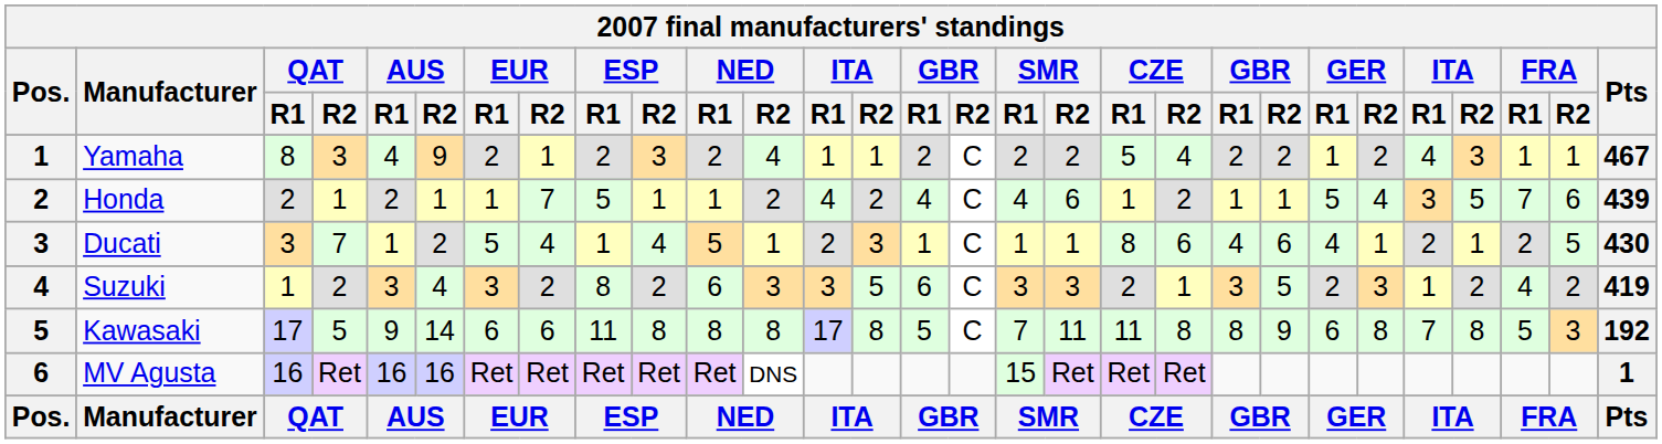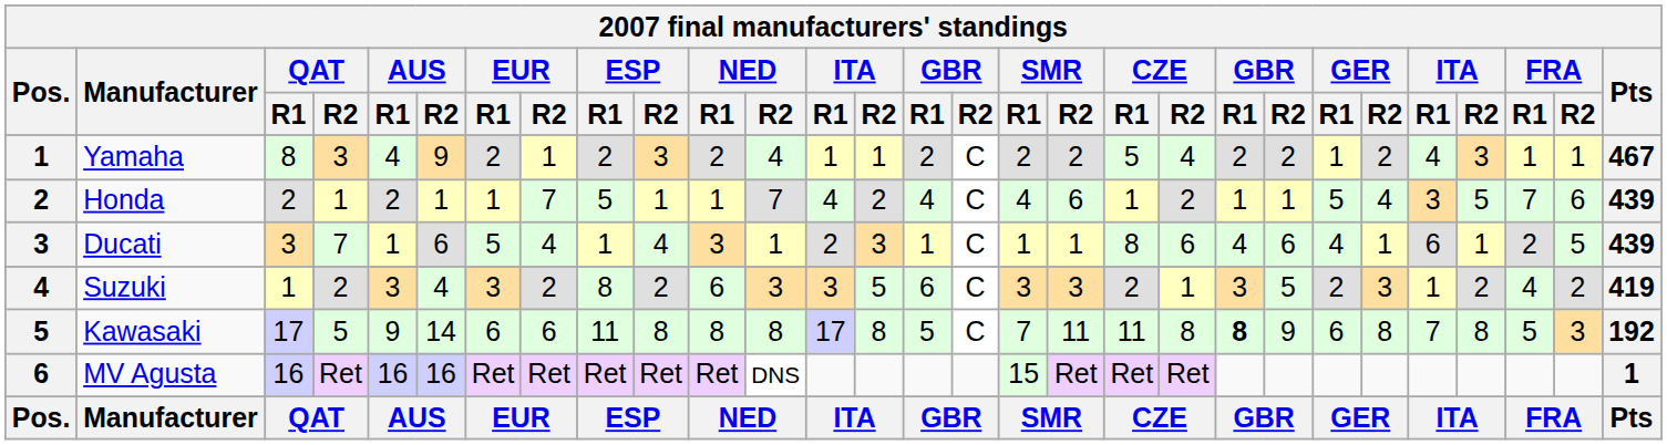 <table class="wikitable" style="font-size: 85%; text-align: center">
 <tr>
 <th colspan=34>2007 final manufacturers' standings</th>
 </tr>
 <tr valign="top">
 <th style="vertical-align:middle;" rowspan="2">Pos.</th>
 <th style="vertical-align:middle;" rowspan="2">Manufacturer</th>
 <th colspan=2><a href='#'>QAT</a><br></th>
 <th colspan=2><a href='#'>AUS</a><br></th>
 <th colspan=2><a href='#'>EUR</a><br></th>
 <th colspan=2><a href='#'>ESP</a><br></th>
 <th colspan=2><a href='#'>NED</a><br></th>
 <th colspan=2><a href='#'>ITA</a><br></th>
 <th colspan=2><a href='#'>GBR</a><br></th>
 <th colspan=2><a href='#'>SMR</a><br></th>
 <th colspan=2><a href='#'>CZE</a><br></th>
 <th colspan=2><a href='#'>GBR</a><br></th>
 <th colspan=2><a href='#'>GER</a><br></th>
 <th colspan=2><a href='#'>ITA</a><br></th>
 <th colspan=2><a href='#'>FRA</a><br></th>
 <th style="vertical-align:middle;" rowspan="2">Pts</th>
 </tr>
 <tr>
 <th>R1</th>
 <th>R2</th>
 <th>R1</th>
 <th>R2</th>
 <th>R1</th>
 <th>R2</th>
 <th>R1</th>
 <th>R2</th>
 <th>R1</th>
 <th>R2</th>
 <th>R1</th>
 <th>R2</th>
 <th>R1</th>
 <th>R2</th>
 <th>R1</th>
 <th>R2</th>
 <th>R1</th>
 <th>R2</th>
 <th>R1</th>
 <th>R2</th>
 <th>R1</th>
 <th>R2</th>
 <th>R1</th>
 <th>R2</th>
 <th>R1</th>
 <th>R2</th>
 </tr>
 <tr>
 <th>1</th>
 <td align="left"> <a href='#'>Yamaha</a></td>
 <td style="background:#dfffdf;">8</td>
 <td style="background:#ffdf9f;">3</td>
 <td style="background:#dfffdf;">4</td>
 <td style="background:#ffdf9f;">9</td>
 <td style="background:#dfdfdf;">2</td>
 <td style="background:#ffffbf;">1</td>
 <td style="background:#dfdfdf;">2</td>
 <td style="background:#ffdf9f;">3</td>
 <td style="background:#dfdfdf;">2</td>
 <td style="background:#dfffdf;">4</td>
 <td style="background:#ffffbf;">1</td>
 <td style="background:#ffffbf;">1</td>
 <td style="background:#dfdfdf;">2</td>
 <td style="background:#ffffff;">C</td>
 <td style="background:#dfdfdf;">2</td>
 <td style="background:#dfdfdf;">2</td>
 <td style="background:#dfffdf;">5</td>
 <td style="background:#dfffdf;">4</td>
 <td style="background:#dfdfdf;">2</td>
 <td style="background:#dfdfdf;">2</td>
 <td style="background:#ffffbf;">1</td>
 <td style="background:#dfdfdf;">2</td>
 <td style="background:#dfffdf;">4</td>
 <td style="background:#ffdf9f;">3</td>
 <td style="background:#ffffbf;">1</td>
 <td style="background:#ffffbf;">1</td>
 <th>467</th>
 </tr>
 <tr>
 <th>2</th>
 <td align="left"> <a href='#'>Honda</a></td>
 <td style="background:#dfdfdf;">2</td>
 <td style="background:#ffffbf;">1</td>
 <td style="background:#dfdfdf;">2</td>
 <td style="background:#ffffbf;">1</td>
 <td style="background:#ffffbf;">1</td>
 <td style="background:#dfffdf;">7</td>
 <td style="background:#dfffdf;">5</td>
 <td style="background:#ffffbf;">1</td>
 <td style="background:#ffffbf;">1</td>
-<td style="background:#dfdfdf;">2</td>
+<td style="background:#dfdfdf;">7</td>
 <td style="background:#dfffdf;">4</td>
 <td style="background:#dfdfdf;">2</td>
 <td style="background:#dfffdf;">4</td>
 <td style="background:#ffffff;">C</td>
 <td style="background:#dfffdf;">4</td>
 <td style="background:#dfffdf;">6</td>
 <td style="background:#ffffbf;">1</td>
 <td style="background:#dfdfdf;">2</td>
 <td style="background:#ffffbf;">1</td>
 <td style="background:#ffffbf;">1</td>
 <td style="background:#dfffdf;">5</td>
 <td style="background:#dfffdf;">4</td>
 <td style="background:#ffdf9f;">3</td>
 <td style="background:#dfffdf;">5</td>
 <td style="background:#dfffdf;">7</td>
 <td style="background:#dfffdf;">6</td>
 <th>439</th>
 </tr>
 <tr>
 <th>3</th>
 <td align="left"> <a href='#'>Ducati</a></td>
 <td style="background:#ffdf9f;">3</td>
 <td style="background:#dfffdf;">7</td>
 <td style="background:#ffffbf;">1</td>
-<td style="background:#dfdfdf;">2</td>
+<td style="background:#dfdfdf;">6</td>
 <td style="background:#dfffdf;">5</td>
 <td style="background:#dfffdf;">4</td>
 <td style="background:#ffffbf;">1</td>
 <td style="background:#dfffdf;">4</td>
-<td style="background:#ffdf9f;">5</td>
+<td style="background:#ffdf9f;">3</td>
 <td style="background:#ffffbf;">1</td>
 <td style="background:#dfdfdf;">2</td>
 <td style="background:#ffdf9f;">3</td>
 <td style="background:#ffffbf;">1</td>
 <td style="background:#ffffff;">C</td>
 <td style="background:#ffffbf;">1</td>
 <td style="background:#ffffbf;">1</td>
 <td style="background:#dfffdf;">8</td>
 <td style="background:#dfffdf;">6</td>
 <td style="background:#dfffdf;">4</td>
 <td style="background:#dfffdf;">6</td>
 <td style="background:#dfffdf;">4</td>
 <td style="background:#ffffbf;">1</td>
-<td style="background:#dfdfdf;">2</td>
+<td style="background:#dfdfdf;">6</td>
 <td style="background:#ffffbf;">1</td>
 <td style="background:#dfdfdf;">2</td>
 <td style="background:#dfffdf;">5</td>
-<th>430</th>
+<th>439</th>
 </tr>
 <tr>
 <th>4</th>
 <td align="left"> <a href='#'>Suzuki</a></td>
 <td style="background:#ffffbf;">1</td>
 <td style="background:#dfdfdf;">2</td>
 <td style="background:#ffdf9f;">3</td>
 <td style="background:#dfffdf;">4</td>
 <td style="background:#ffdf9f;">3</td>
 <td style="background:#dfdfdf;">2</td>
 <td style="background:#dfffdf;">8</td>
 <td style="background:#dfdfdf;">2</td>
 <td style="background:#dfffdf;">6</td>
 <td style="background:#ffdf9f;">3</td>
 <td style="background:#ffdf9f;">3</td>
 <td style="background:#dfffdf;">5</td>
 <td style="background:#dfffdf;">6</td>
 <td style="background:#ffffff;">C</td>
 <td style="background:#ffdf9f;">3</td>
 <td style="background:#ffdf9f;">3</td>
 <td style="background:#dfdfdf;">2</td>
 <td style="background:#ffffbf;">1</td>
 <td style="background:#ffdf9f;">3</td>
 <td style="background:#dfffdf;">5</td>
 <td style="background:#dfdfdf;">2</td>
 <td style="background:#ffdf9f;">3</td>
 <td style="background:#ffffbf;">1</td>
 <td style="background:#dfdfdf;">2</td>
 <td style="background:#dfffdf;">4</td>
 <td style="background:#dfdfdf;">2</td>
 <th>419</th>
 </tr>
 <tr>
 <th>5</th>
 <td align="left"> <a href='#'>Kawasaki</a></td>
 <td style="background:#cfcfff;">17</td>
 <td style="background:#dfffdf;">5</td>
 <td style="background:#dfffdf;">9</td>
 <td style="background:#dfffdf;">14</td>
 <td style="background:#dfffdf;">6</td>
 <td style="background:#dfffdf;">6</td>
 <td style="background:#dfffdf;">11</td>
 <td style="background:#dfffdf;">8</td>
 <td style="background:#dfffdf;">8</td>
 <td style="background:#dfffdf;">8</td>
 <td style="background:#cfcfff;">17</td>
 <td style="background:#dfffdf;">8</td>
 <td style="background:#dfffdf;">5</td>
 <td style="background:#ffffff;">C</td>
 <td style="background:#dfffdf;">7</td>
 <td style="background:#dfffdf;">11</td>
 <td style="background:#dfffdf;">11</td>
 <td style="background:#dfffdf;">8</td>
-<td style="background:#dfffdf;">8</td>
+<td style="background:#dfffdf;"><strong>8</strong></td>
 <td style="background:#dfffdf;">9</td>
 <td style="background:#dfffdf;">6</td>
 <td style="background:#dfffdf;">8</td>
 <td style="background:#dfffdf;">7</td>
 <td style="background:#dfffdf;">8</td>
 <td style="background:#dfffdf;">5</td>
 <td style="background:#ffdf9f;">3</td>
 <th>192</th>
 </tr>
 <tr>
 <th>6</th>
 <td align="left"> <a href='#'>MV Agusta</a></td>
 <td style="background:#cfcfff;">16</td>
 <td style="background:#efcfff;">Ret</td>
 <td style="background:#cfcfff;">16</td>
 <td style="background:#cfcfff;">16</td>
 <td style="background:#efcfff;">Ret</td>
 <td style="background:#efcfff;">Ret</td>
 <td style="background:#efcfff;">Ret</td>
 <td style="background:#efcfff;">Ret</td>
 <td style="background:#efcfff;">Ret</td>
 <td style="background:#ffffff;"><small>DNS</small></td>
 <td></td>
 <td></td>
 <td></td>
 <td></td>
 <td style="background:#dfffdf;">15</td>
 <td style="background:#efcfff;">Ret</td>
 <td style="background:#efcfff;">Ret</td>
 <td style="background:#efcfff;">Ret</td>
 <td></td>
 <td></td>
 <td></td>
 <td></td>
 <td></td>
 <td></td>
 <td></td>
 <td></td>
 <th>1</th>
 </tr>
 <tr valign="top">
 <th valign="middle">Pos.</th>
 <th valign="middle">Manufacturer</th>
 <th colspan=2><a href='#'>QAT</a><br></th>
 <th colspan=2><a href='#'>AUS</a><br></th>
 <th colspan=2><a href='#'>EUR</a><br></th>
 <th colspan=2><a href='#'>ESP</a><br></th>
 <th colspan=2><a href='#'>NED</a><br></th>
 <th colspan=2><a href='#'>ITA</a><br></th>
 <th colspan=2><a href='#'>GBR</a><br></th>
 <th colspan=2><a href='#'>SMR</a><br></th>
 <th colspan=2><a href='#'>CZE</a><br></th>
 <th colspan=2><a href='#'>GBR</a><br></th>
 <th colspan=2><a href='#'>GER</a><br></th>
 <th colspan=2><a href='#'>ITA</a><br></th>
 <th colspan=2><a href='#'>FRA</a><br></th>
 <th valign="middle">Pts</th>
 </tr>
 </table>
